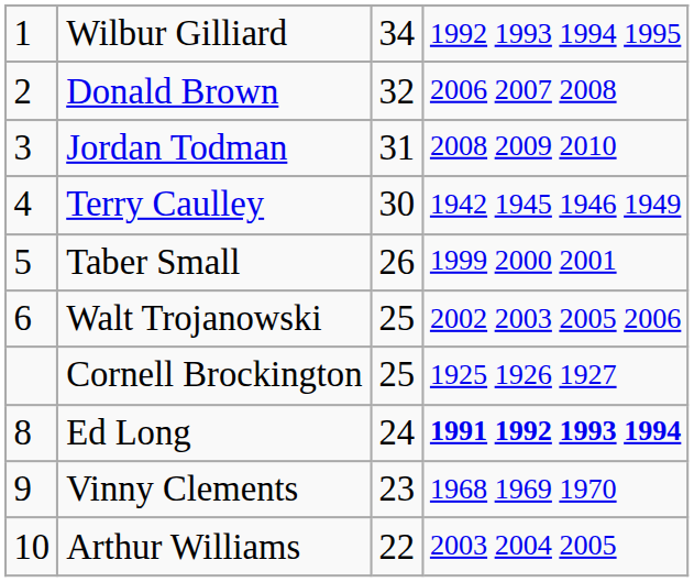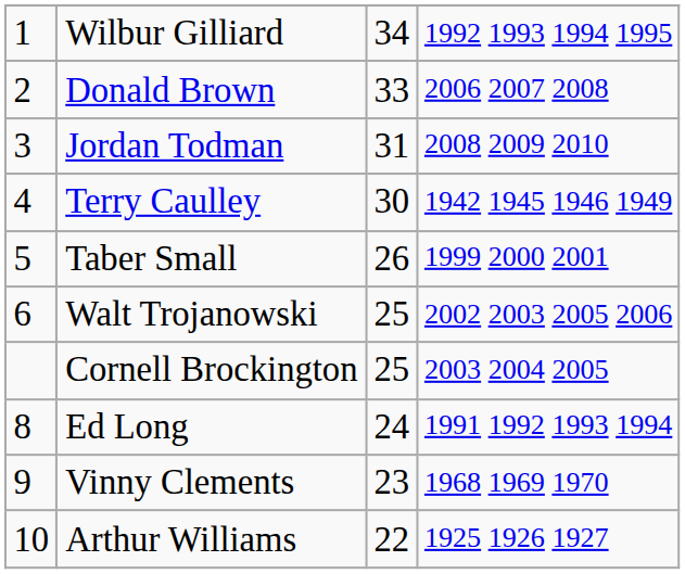 <table class="wikitable">
 <tr>
 </tr>
 <tr>
 <td>1</td>
 <td>Wilbur Gilliard</td>
 <td>34</td>
 <td style="font-size:80%;"><a href='#'>1992</a> <a href='#'>1993</a> <a href='#'>1994</a> <a href='#'>1995</a></td>
 </tr>
 <tr>
 <td>2</td>
 <td><a href='#'>Donald Brown</a></td>
-<td>32</td>
+<td>33</td>
 <td style="font-size:80%;"><a href='#'>2006</a> <a href='#'>2007</a> <a href='#'>2008</a></td>
 </tr>
 <tr>
 <td>3</td>
 <td><a href='#'>Jordan Todman</a></td>
 <td>31</td>
 <td style="font-size:80%;"><a href='#'>2008</a> <a href='#'>2009</a> <a href='#'>2010</a></td>
 </tr>
 <tr>
 <td>4</td>
 <td><a href='#'>Terry Caulley</a></td>
 <td>30</td>
 <td style="font-size:80%;"><a href='#'>1942</a> <a href='#'>1945</a> <a href='#'>1946</a> <a href='#'>1949</a></td>
 </tr>
 <tr>
 <td>5</td>
 <td>Taber Small</td>
 <td>26</td>
 <td style="font-size:80%;"><a href='#'>1999</a> <a href='#'>2000</a> <a href='#'>2001</a></td>
 </tr>
 <tr>
 <td>6</td>
 <td>Walt Trojanowski</td>
 <td>25</td>
 <td style="font-size:80%;"><a href='#'>2002</a> <a href='#'>2003</a> <a href='#'>2005</a> <a href='#'>2006</a></td>
 </tr>
 <tr>
 <td></td>
 <td>Cornell Brockington</td>
 <td>25</td>
-<td style="font-size:80%;"><a href='#'>1925</a> <a href='#'>1926</a> <a href='#'>1927</a></td>
+<td style="font-size:80%;"><a href='#'>2003</a> <a href='#'>2004</a> <a href='#'>2005</a></td>
 </tr>
 <tr>
 <td>8</td>
 <td>Ed Long</td>
 <td>24</td>
-<td style="font-size:80%;"><strong><a href='#'>1991</a> <a href='#'>1992</a> <a href='#'>1993</a> <a href='#'>1994</a></strong></td>
+<td style="font-size:80%;"><a href='#'>1991</a> <a href='#'>1992</a> <a href='#'>1993</a> <a href='#'>1994</a></td>
 </tr>
 <tr>
 <td>9</td>
 <td>Vinny Clements</td>
 <td>23</td>
 <td style="font-size:80%;"><a href='#'>1968</a> <a href='#'>1969</a> <a href='#'>1970</a></td>
 </tr>
 <tr>
 <td>10</td>
 <td>Arthur Williams</td>
 <td>22</td>
-<td style="font-size:80%;"><a href='#'>2003</a> <a href='#'>2004</a> <a href='#'>2005</a></td>
+<td style="font-size:80%;"><a href='#'>1925</a> <a href='#'>1926</a> <a href='#'>1927</a></td>
 </tr>
 </table>
